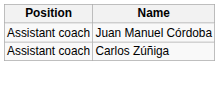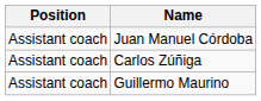 <table class="wikitable">
 <tr>
 <th>Position</th>
 <th>Name</th>
 </tr>
 <tr>
 <td>Assistant coach</td>
 <td>Juan Manuel Córdoba</td>
 </tr>
 <tr>
 <td>Assistant coach</td>
 <td>Carlos Zúñiga</td>
 </tr>
+<tr>
+<td>Assistant coach</td>
+<td>Guillermo Maurino</td>
+</tr>
 </table>
